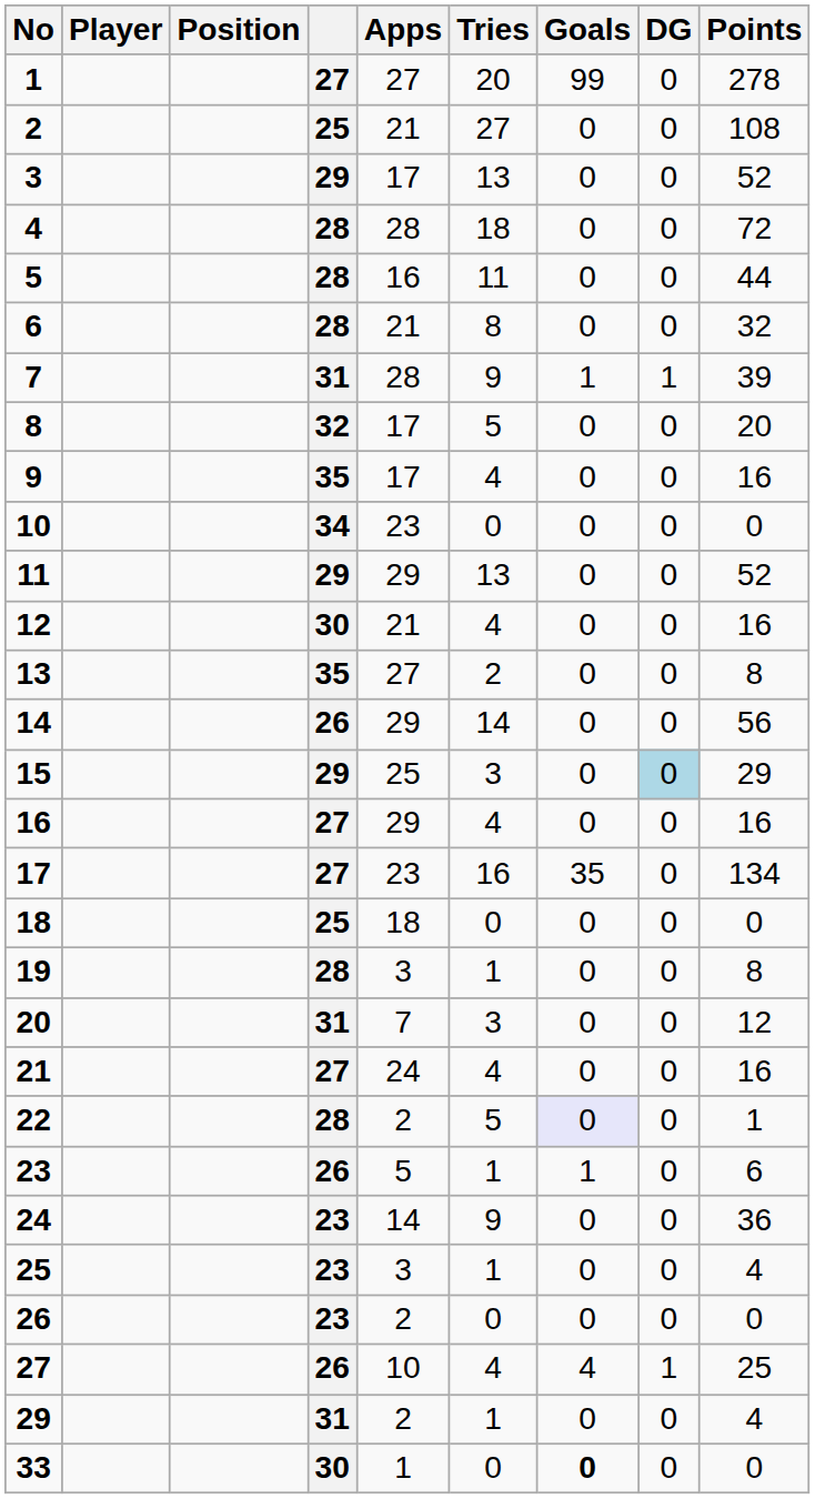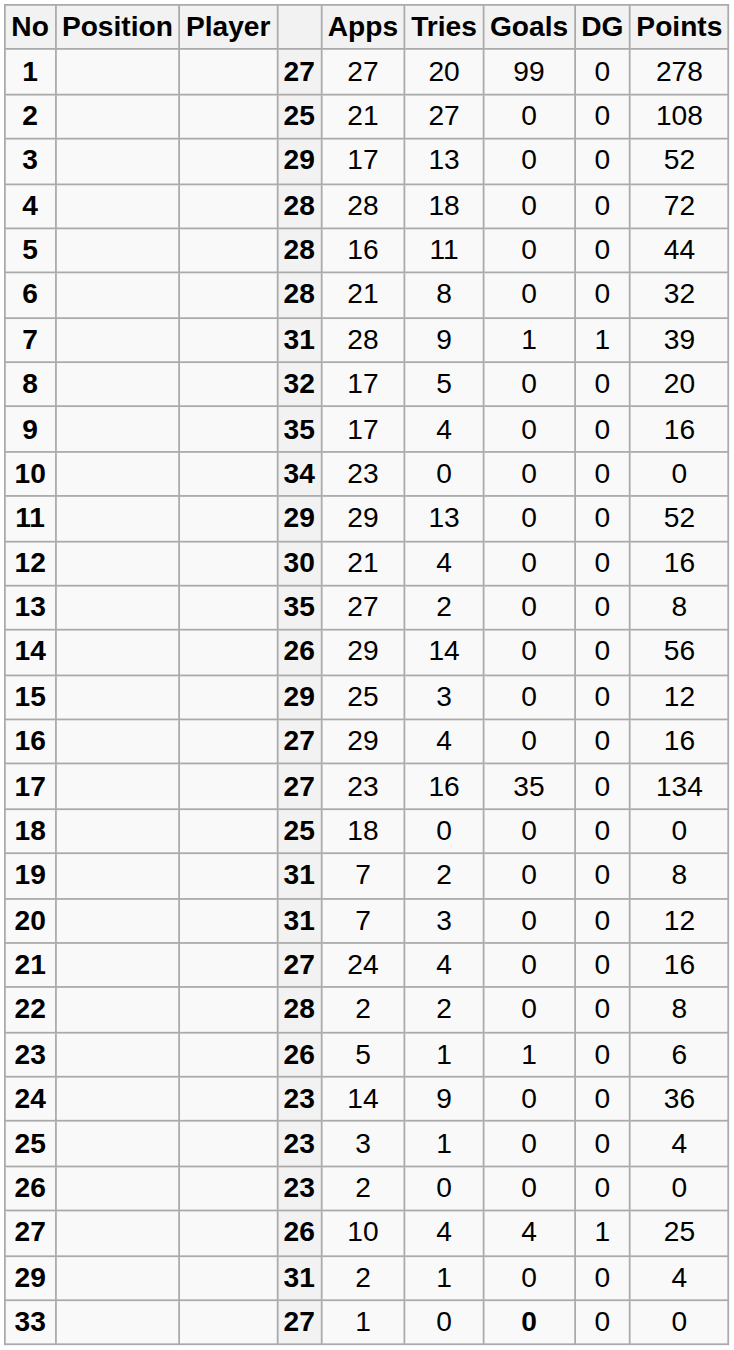 <table class="wikitable sortable" style="text-align:center;">
 <tr>
 <th>No</th>
+<th>Position</th>
 <th>Player</th>
-<th>Position</th>
 <th></th>
 <th>Apps</th>
 <th>Tries</th>
 <th>Goals</th>
 <th>DG</th>
 <th>Points</th>
 </tr>
 <tr>
 <td><strong>1</strong></td>
+<td></td>
 <td style="text-align:left;"></td>
-<td></td>
 <th>27</th>
 <td>27</td>
 <td>20</td>
 <td>99</td>
 <td>0</td>
 <td>278</td>
 </tr>
 <tr>
 <td><strong>2</strong></td>
+<td></td>
 <td style="text-align:left;"></td>
-<td></td>
 <th>25</th>
 <td>21</td>
 <td>27</td>
 <td>0</td>
 <td>0</td>
 <td>108</td>
 </tr>
 <tr>
 <td><strong>3</strong></td>
+<td></td>
 <td style="text-align:left;"></td>
-<td></td>
 <th>29</th>
 <td>17</td>
 <td>13</td>
 <td>0</td>
 <td>0</td>
 <td>52</td>
 </tr>
 <tr>
 <td><strong>4</strong></td>
+<td></td>
 <td style="text-align:left;"></td>
-<td></td>
 <th>28</th>
 <td>28</td>
 <td>18</td>
 <td>0</td>
 <td>0</td>
 <td>72</td>
 </tr>
 <tr>
 <td><strong>5</strong></td>
+<td></td>
 <td style="text-align:left;"></td>
-<td></td>
 <th>28</th>
 <td>16</td>
 <td>11</td>
 <td>0</td>
 <td>0</td>
 <td>44</td>
 </tr>
 <tr>
 <td><strong>6</strong></td>
+<td></td>
 <td style="text-align:left;"></td>
-<td></td>
 <th>28</th>
 <td>21</td>
 <td>8</td>
 <td>0</td>
 <td>0</td>
 <td>32</td>
 </tr>
 <tr>
 <td><strong>7</strong></td>
+<td></td>
 <td style="text-align:left;"></td>
-<td></td>
 <th>31</th>
 <td>28</td>
 <td>9</td>
 <td>1</td>
 <td>1</td>
 <td>39</td>
 </tr>
 <tr>
 <td><strong>8</strong></td>
+<td></td>
 <td style="text-align:left;"></td>
-<td></td>
 <th>32</th>
 <td>17</td>
 <td>5</td>
 <td>0</td>
 <td>0</td>
 <td>20</td>
 </tr>
 <tr>
 <td><strong>9</strong></td>
+<td></td>
 <td style="text-align:left;"></td>
-<td></td>
 <th>35</th>
 <td>17</td>
 <td>4</td>
 <td>0</td>
 <td>0</td>
 <td>16</td>
 </tr>
 <tr>
 <td><strong>10</strong></td>
+<td></td>
 <td style="text-align:left;"></td>
-<td></td>
 <th>34</th>
 <td>23</td>
 <td>0</td>
 <td>0</td>
 <td>0</td>
 <td>0</td>
 </tr>
 <tr>
 <td><strong>11</strong></td>
+<td></td>
 <td style="text-align:left;"></td>
-<td></td>
 <th>29</th>
 <td>29</td>
 <td>13</td>
 <td>0</td>
 <td>0</td>
 <td>52</td>
 </tr>
 <tr>
 <td><strong>12</strong></td>
+<td></td>
 <td style="text-align:left;"></td>
-<td></td>
 <th>30</th>
 <td>21</td>
 <td>4</td>
 <td>0</td>
 <td>0</td>
 <td>16</td>
 </tr>
 <tr>
 <td><strong>13</strong></td>
+<td></td>
 <td style="text-align:left;"></td>
-<td></td>
 <th>35</th>
 <td>27</td>
 <td>2</td>
 <td>0</td>
 <td>0</td>
 <td>8</td>
 </tr>
 <tr>
 <td><strong>14</strong></td>
+<td></td>
 <td style="text-align:left;"></td>
-<td></td>
 <th>26</th>
 <td>29</td>
 <td>14</td>
 <td>0</td>
 <td>0</td>
 <td>56</td>
 </tr>
 <tr>
 <td><strong>15</strong></td>
+<td></td>
 <td style="text-align:left;"></td>
-<td></td>
 <th>29</th>
 <td>25</td>
 <td>3</td>
 <td>0</td>
-<td style="background: lightblue;">0</td>
-<td>29</td>
+<td>0</td>
+<td>12</td>
 </tr>
 <tr>
 <td><strong>16</strong></td>
+<td></td>
 <td style="text-align:left;"></td>
-<td></td>
 <th>27</th>
 <td>29</td>
 <td>4</td>
 <td>0</td>
 <td>0</td>
 <td>16</td>
 </tr>
 <tr>
 <td><strong>17</strong></td>
+<td></td>
 <td style="text-align:left;"></td>
-<td></td>
 <th>27</th>
 <td>23</td>
 <td>16</td>
 <td>35</td>
 <td>0</td>
 <td>134</td>
 </tr>
 <tr>
 <td><strong>18</strong></td>
+<td></td>
 <td style="text-align:left;"></td>
-<td></td>
 <th>25</th>
 <td>18</td>
 <td>0</td>
 <td>0</td>
 <td>0</td>
 <td>0</td>
 </tr>
 <tr>
 <td><strong>19</strong></td>
+<td></td>
 <td style="text-align:left;"></td>
-<td></td>
-<th>28</th>
-<td>3</td>
-<td>1</td>
+<th>31</th>
+<td>7</td>
+<td>2</td>
 <td>0</td>
 <td>0</td>
 <td>8</td>
 </tr>
 <tr>
 <td><strong>20</strong></td>
+<td></td>
 <td style="text-align:left;"></td>
-<td></td>
 <th>31</th>
 <td>7</td>
 <td>3</td>
 <td>0</td>
 <td>0</td>
 <td>12</td>
 </tr>
 <tr>
 <td><strong>21</strong></td>
+<td></td>
 <td style="text-align:left;"></td>
-<td></td>
 <th>27</th>
 <td>24</td>
 <td>4</td>
 <td>0</td>
 <td>0</td>
 <td>16</td>
 </tr>
 <tr>
 <td><strong>22</strong></td>
+<td></td>
 <td style="text-align:left;"></td>
-<td></td>
 <th>28</th>
 <td>2</td>
-<td>5</td>
-<td style="background: lavender;">0</td>
+<td>2</td>
 <td>0</td>
-<td>1</td>
+<td>0</td>
+<td>8</td>
 </tr>
 <tr>
 <td><strong>23</strong></td>
+<td></td>
 <td style="text-align:left;"></td>
-<td></td>
 <th>26</th>
 <td>5</td>
 <td>1</td>
 <td>1</td>
 <td>0</td>
 <td>6</td>
 </tr>
 <tr>
 <td><strong>24</strong></td>
+<td></td>
 <td style="text-align:left;"></td>
-<td></td>
 <th>23</th>
 <td>14</td>
 <td>9</td>
 <td>0</td>
 <td>0</td>
 <td>36</td>
 </tr>
 <tr>
 <td><strong>25</strong></td>
+<td></td>
 <td style="text-align:left;"></td>
-<td></td>
 <th>23</th>
 <td>3</td>
 <td>1</td>
 <td>0</td>
 <td>0</td>
 <td>4</td>
 </tr>
 <tr>
 <td><strong>26</strong></td>
+<td></td>
 <td style="text-align:left;"></td>
-<td></td>
 <th>23</th>
 <td>2</td>
 <td>0</td>
 <td>0</td>
 <td>0</td>
 <td>0</td>
 </tr>
 <tr>
 <td><strong>27</strong></td>
+<td></td>
 <td style="text-align:left;"></td>
-<td></td>
 <th>26</th>
 <td>10</td>
 <td>4</td>
 <td>4</td>
 <td>1</td>
 <td>25</td>
 </tr>
 <tr>
 <td><strong>29</strong></td>
+<td></td>
 <td style="text-align:left;"></td>
-<td></td>
 <th>31</th>
 <td>2</td>
 <td>1</td>
 <td>0</td>
 <td>0</td>
 <td>4</td>
 </tr>
 <tr>
 <td><strong>33</strong></td>
+<td></td>
 <td style="text-align:left;"></td>
-<td></td>
-<th>30</th>
+<th>27</th>
 <td>1</td>
 <td>0</td>
 <td><strong>0</strong></td>
 <td>0</td>
 <td>0</td>
 </tr>
 </table>
